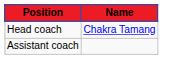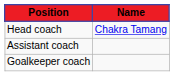 <table class="wikitable">
 <tr>
 <th style="background-color:#ED1C24;border: 2px solid #3F43A4;"><span>Position</span></th>
 <th style="background-color:#ED1C24;border: 2px solid #3F43A4;"><span>Name</span></th>
 </tr>
 <tr>
 <td>Head coach</td>
 <td> <a href='#'>Chakra Tamang</a></td>
 </tr>
 <tr>
 <td>Assistant coach</td>
 <td></td>
 </tr>
+<tr>
+<td>Goalkeeper coach</td>
+<td></td>
+</tr>
 </table>
